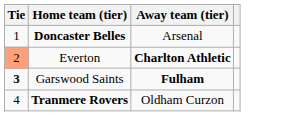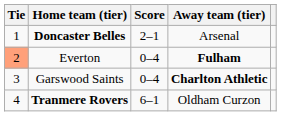 <table class="wikitable" style="text-align:center; font-size:85%">
 <tr>
 <th>Tie</th>
 <th>Home team (tier)</th>
+<th>Score</th>
 <th>Away team (tier)</th>
 <th></th>
 </tr>
 <tr>
 <td align="center">1</td>
 <td><strong>Doncaster Belles</strong></td>
+<td align="center">2–1</td>
 <td>Arsenal</td>
 <td></td>
 </tr>
 <tr>
 <td align="center" style="background: lightsalmon;">2</td>
 <td>Everton</td>
-<td><strong>Charlton Athletic</strong></td>
+<td align="center">0–4</td>
+<td><strong>Fulham</strong></td>
 <td></td>
 </tr>
 <tr>
-<td align="center"><strong>3</strong></td>
+<td align="center">3</td>
 <td>Garswood Saints</td>
-<td><strong>Fulham</strong></td>
+<td align="center">0–4</td>
+<td><strong>Charlton Athletic</strong></td>
 <td></td>
 </tr>
 <tr>
 <td align="center">4</td>
 <td><strong>Tranmere Rovers</strong></td>
+<td align="center">6–1</td>
 <td>Oldham Curzon</td>
 <td></td>
 </tr>
 </table>
